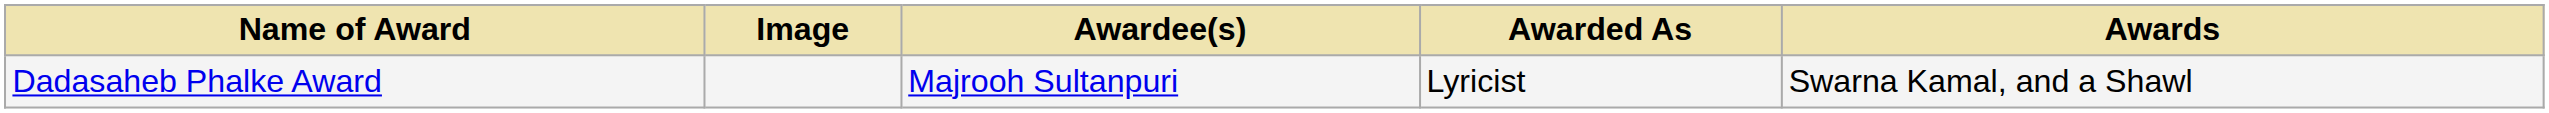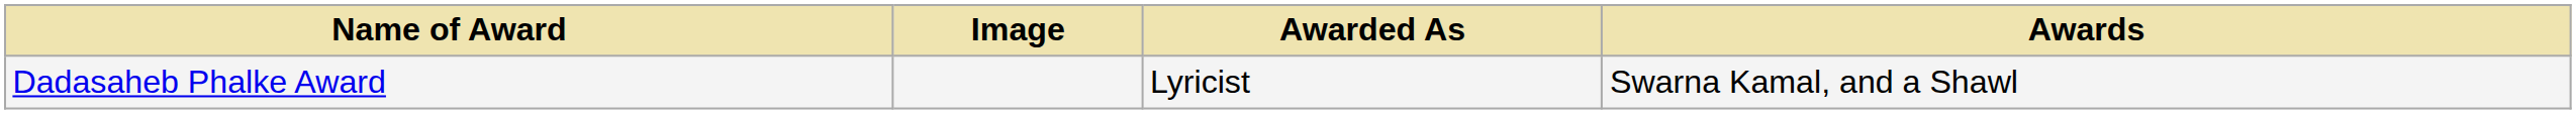 <table class="wikitable" style="width:100%;">
 <tr>
 <th style="background-color:#EFE4B0;">Name of Award</th>
 <th style="background-color:#EFE4B0;">Image</th>
-<th style="background-color:#EFE4B0;">Awardee(s)</th>
 <th style="background-color:#EFE4B0;">Awarded As</th>
 <th style="background-color:#EFE4B0;">Awards</th>
 </tr>
 <tr style="background-color:#F4F4F4">
 <td><a href='#'>Dadasaheb Phalke Award</a></td>
 <td></td>
-<td><a href='#'>Majrooh Sultanpuri</a></td>
 <td>Lyricist</td>
 <td>Swarna Kamal,   and a Shawl</td>
 </tr>
 </table>
